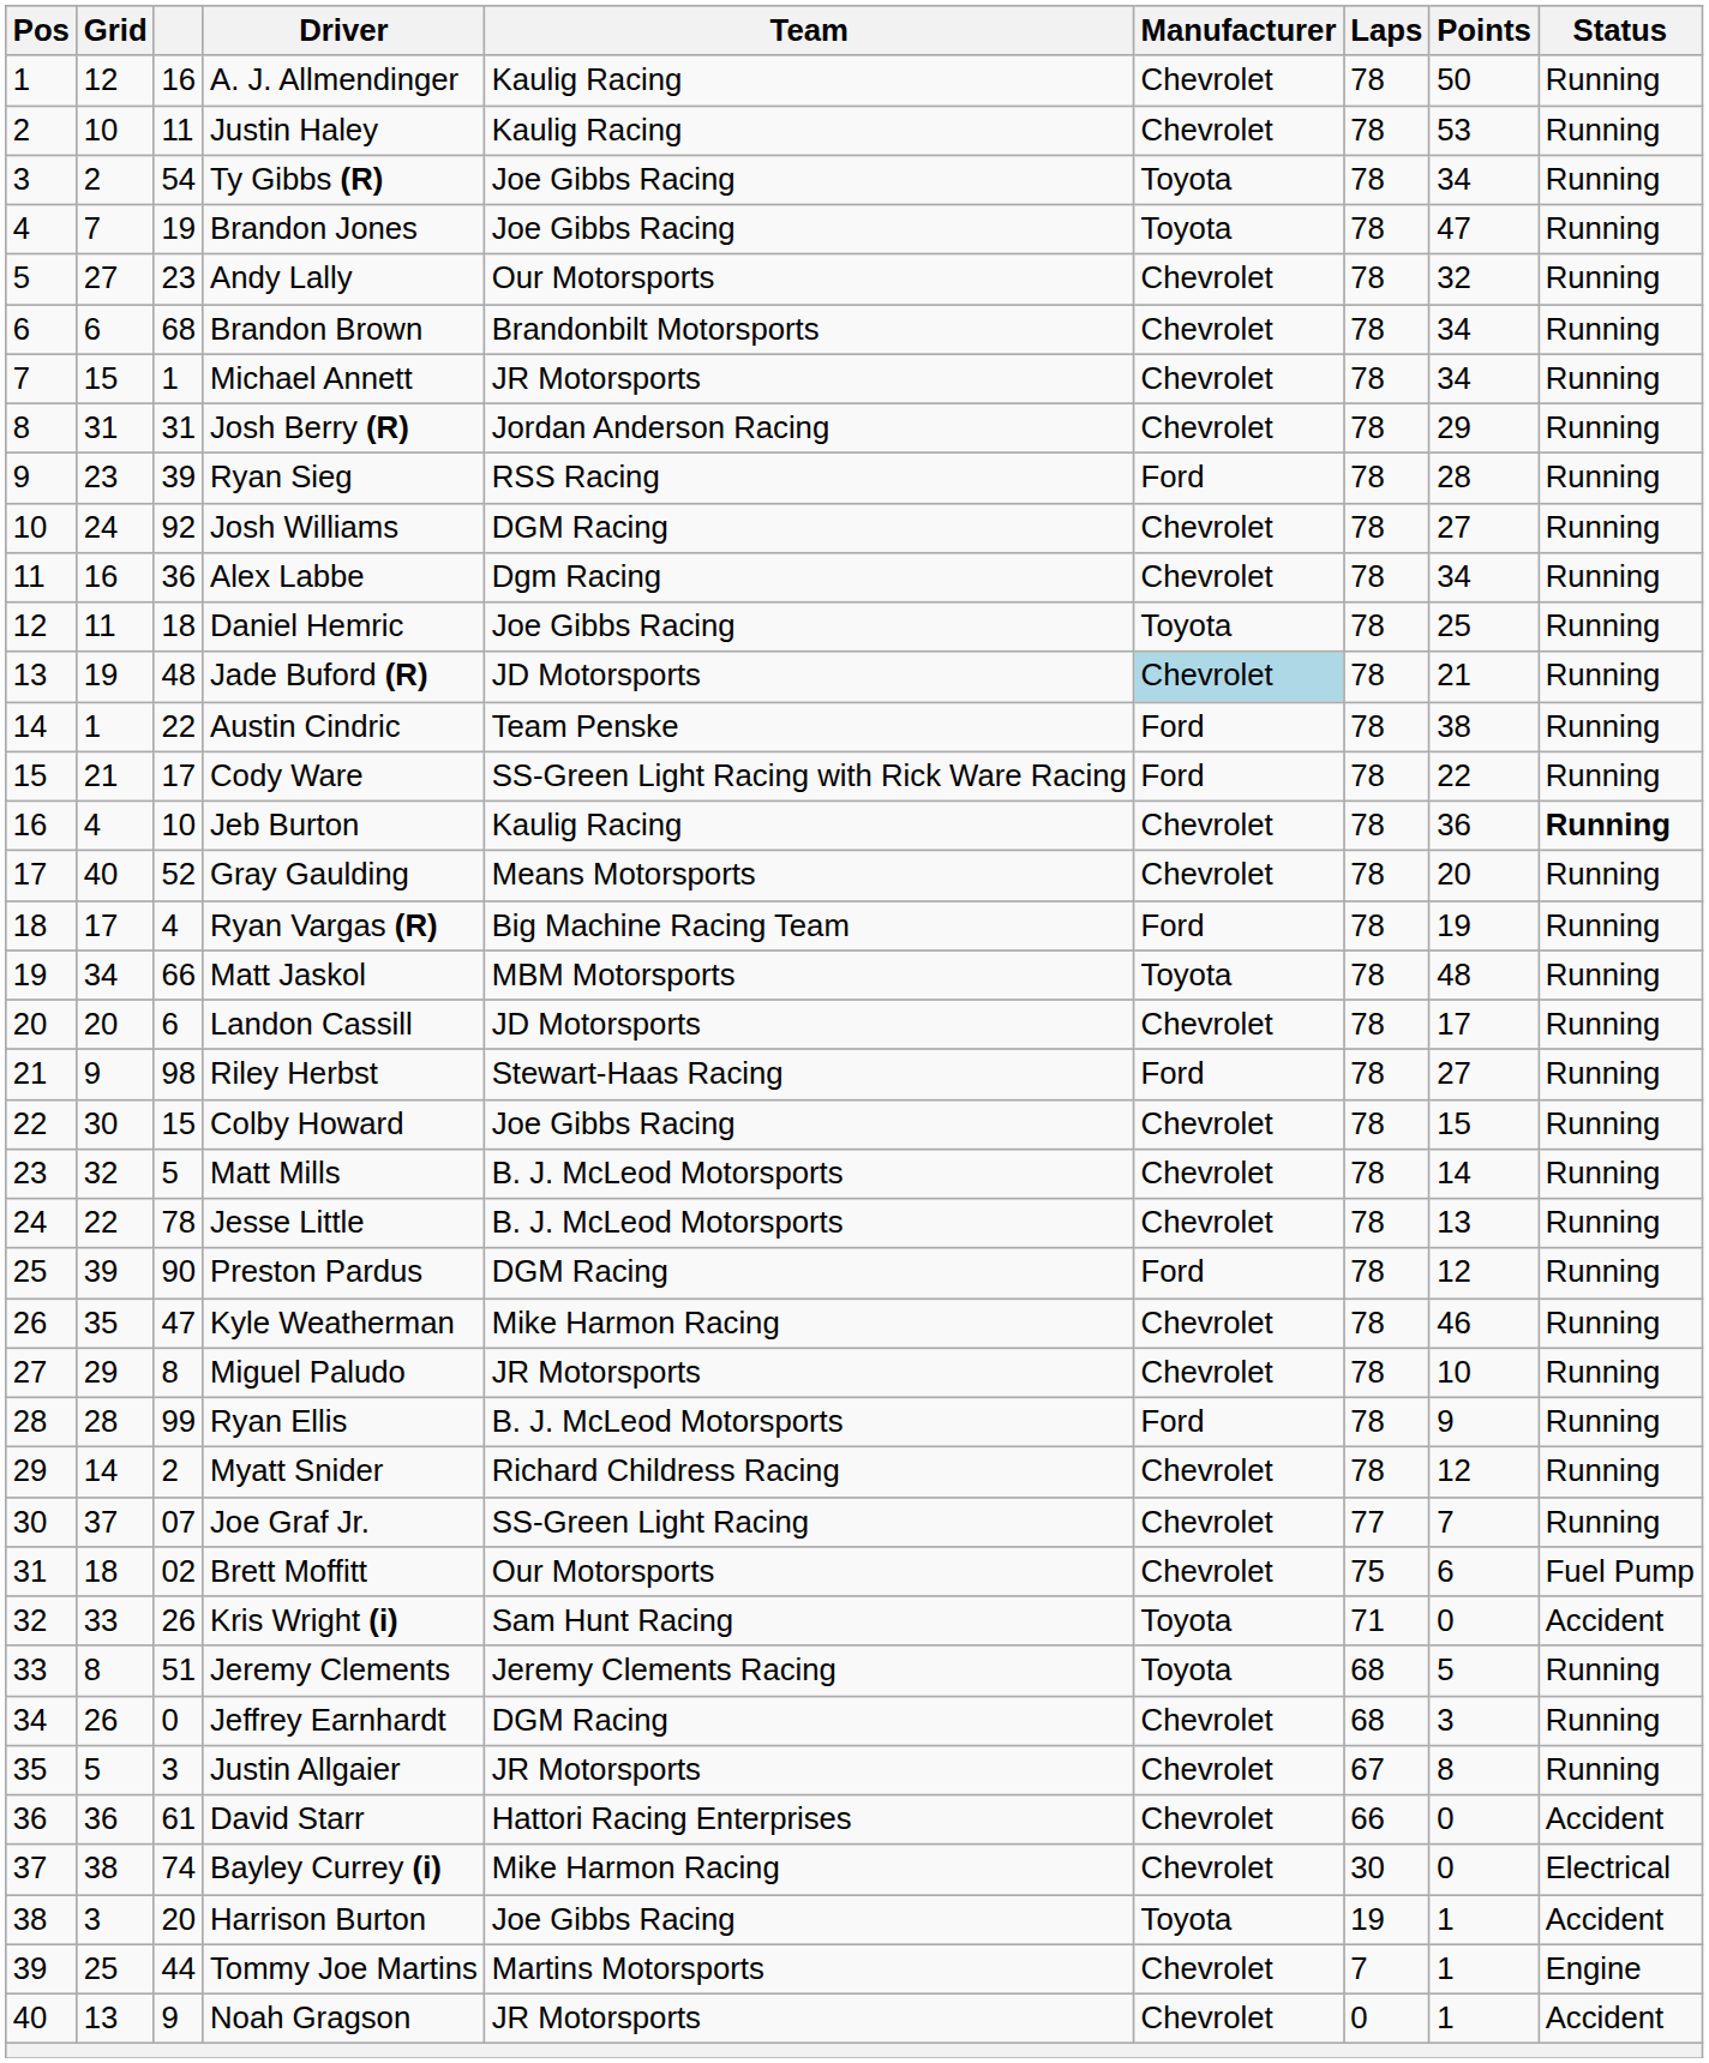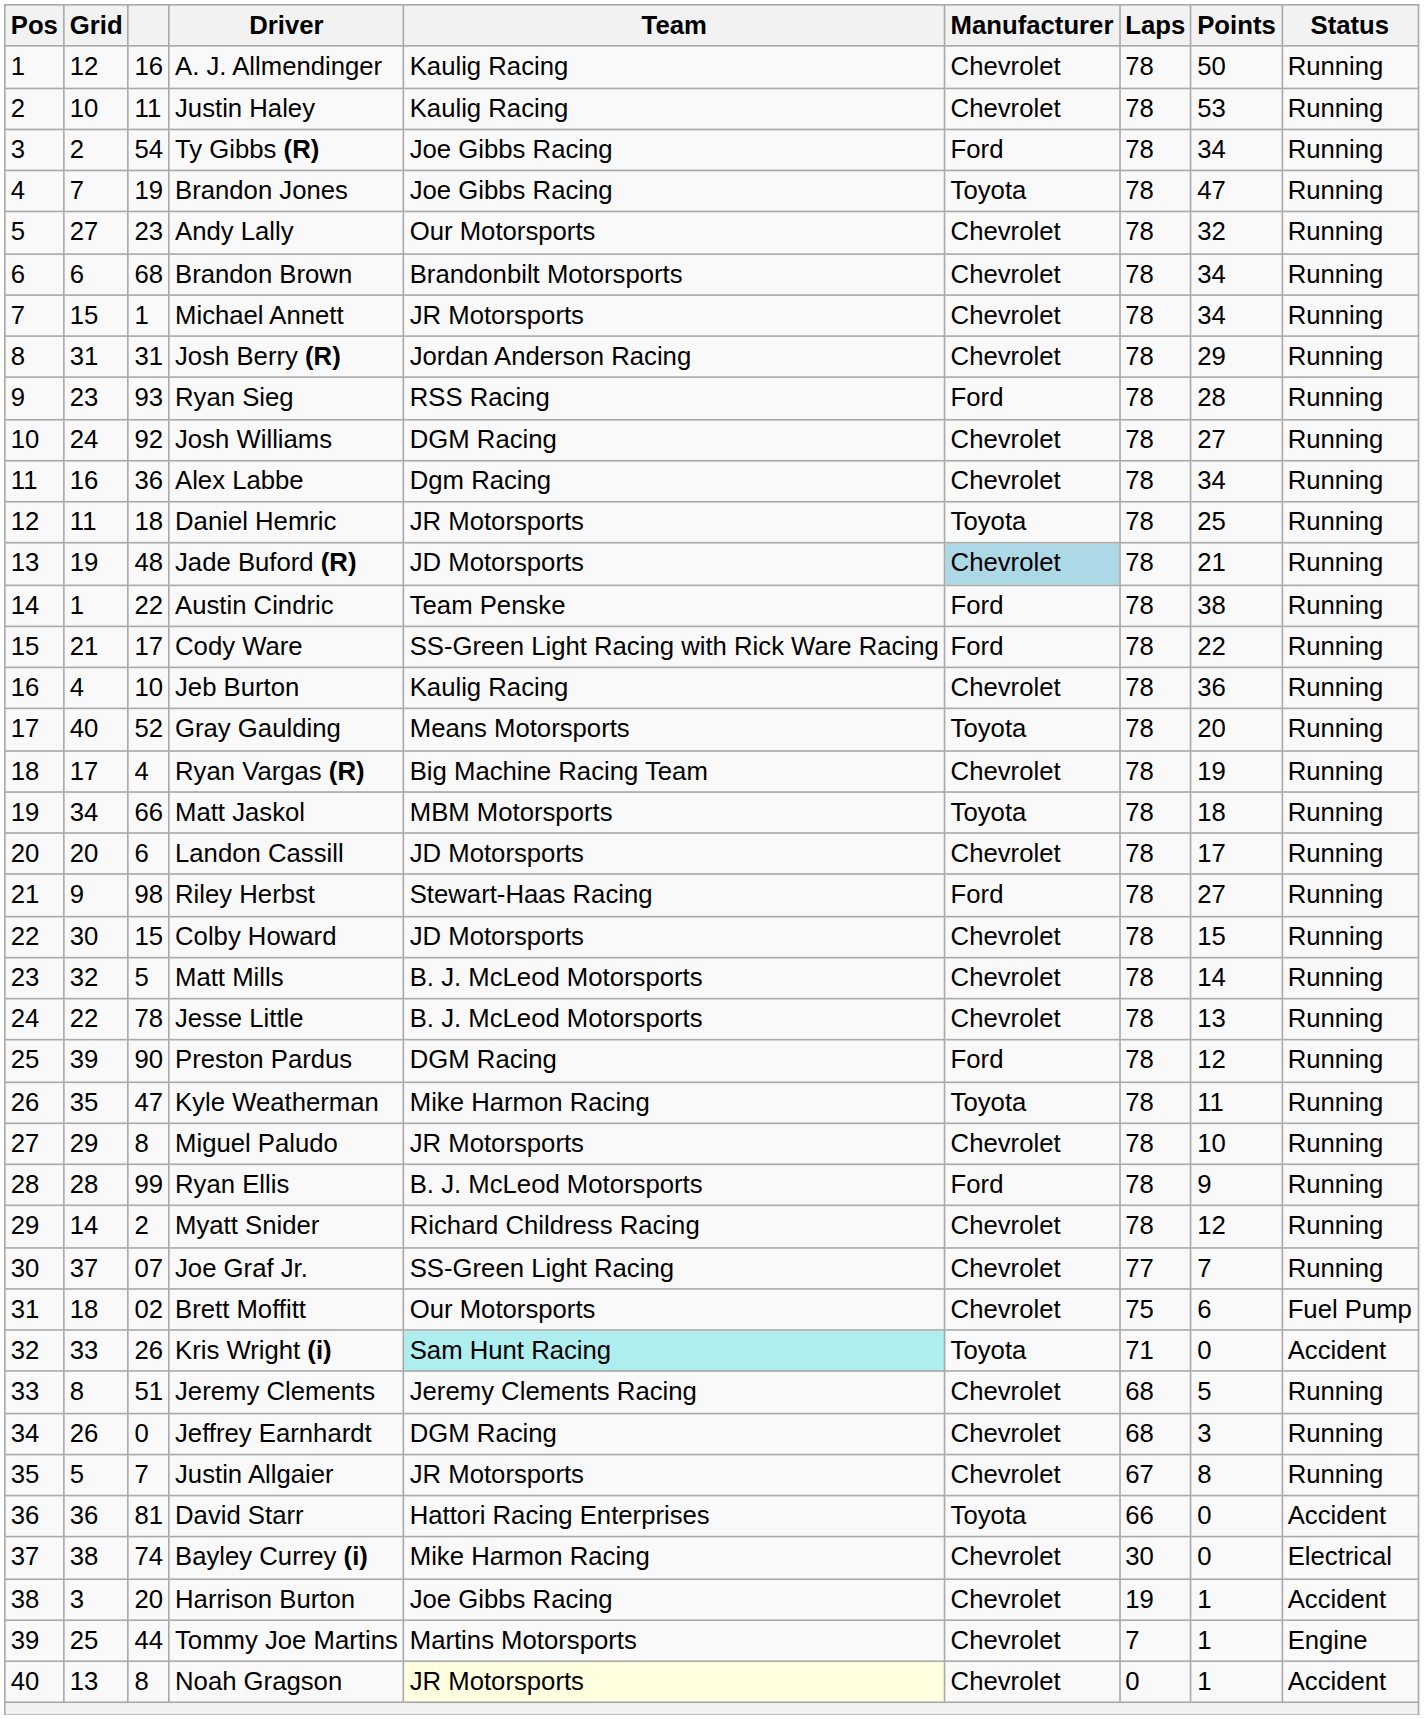 <table class="wikitable" style="font-size:98%">
 <tr>
 <th>Pos</th>
 <th>Grid</th>
 <th></th>
 <th>Driver</th>
 <th>Team</th>
 <th>Manufacturer</th>
 <th>Laps</th>
 <th>Points</th>
 <th>Status</th>
 </tr>
 <tr>
 <td>1</td>
 <td>12</td>
 <td>16</td>
 <td>A. J. Allmendinger</td>
 <td>Kaulig Racing</td>
 <td>Chevrolet</td>
 <td>78</td>
 <td>50</td>
 <td>Running</td>
 </tr>
 <tr>
 <td>2</td>
 <td>10</td>
 <td>11</td>
 <td>Justin Haley</td>
 <td>Kaulig Racing</td>
 <td>Chevrolet</td>
 <td>78</td>
 <td>53</td>
 <td>Running</td>
 </tr>
 <tr>
 <td>3</td>
 <td>2</td>
 <td>54</td>
 <td>Ty Gibbs <strong>(R)</strong></td>
 <td>Joe Gibbs Racing</td>
-<td>Toyota</td>
+<td>Ford</td>
 <td>78</td>
 <td>34</td>
 <td>Running</td>
 </tr>
 <tr>
 <td>4</td>
 <td>7</td>
 <td>19</td>
 <td>Brandon Jones</td>
 <td>Joe Gibbs Racing</td>
 <td>Toyota</td>
 <td>78</td>
 <td>47</td>
 <td>Running</td>
 </tr>
 <tr>
 <td>5</td>
 <td>27</td>
 <td>23</td>
 <td>Andy Lally</td>
 <td>Our Motorsports</td>
 <td>Chevrolet</td>
 <td>78</td>
 <td>32</td>
 <td>Running</td>
 </tr>
 <tr>
 <td>6</td>
 <td>6</td>
 <td>68</td>
 <td>Brandon Brown</td>
 <td>Brandonbilt Motorsports</td>
 <td>Chevrolet</td>
 <td>78</td>
 <td>34</td>
 <td>Running</td>
 </tr>
 <tr>
 <td>7</td>
 <td>15</td>
 <td>1</td>
 <td>Michael Annett</td>
 <td>JR Motorsports</td>
 <td>Chevrolet</td>
 <td>78</td>
 <td>34</td>
 <td>Running</td>
 </tr>
 <tr>
 <td>8</td>
 <td>31</td>
 <td>31</td>
 <td>Josh Berry <strong>(R)</strong></td>
 <td>Jordan Anderson Racing</td>
 <td>Chevrolet</td>
 <td>78</td>
 <td>29</td>
 <td>Running</td>
 </tr>
 <tr>
 <td>9</td>
 <td>23</td>
-<td>39</td>
+<td>93</td>
 <td>Ryan Sieg</td>
 <td>RSS Racing</td>
 <td>Ford</td>
 <td>78</td>
 <td>28</td>
 <td>Running</td>
 </tr>
 <tr>
 <td>10</td>
 <td>24</td>
 <td>92</td>
 <td>Josh Williams</td>
 <td>DGM Racing</td>
 <td>Chevrolet</td>
 <td>78</td>
 <td>27</td>
 <td>Running</td>
 </tr>
 <tr>
 <td>11</td>
 <td>16</td>
 <td>36</td>
 <td>Alex Labbe</td>
 <td>Dgm Racing</td>
 <td>Chevrolet</td>
 <td>78</td>
 <td>34</td>
 <td>Running</td>
 </tr>
 <tr>
 <td>12</td>
 <td>11</td>
 <td>18</td>
 <td>Daniel Hemric</td>
-<td>Joe Gibbs Racing</td>
+<td>JR Motorsports</td>
 <td>Toyota</td>
 <td>78</td>
 <td>25</td>
 <td>Running</td>
 </tr>
 <tr>
 <td>13</td>
 <td>19</td>
 <td>48</td>
 <td>Jade Buford <strong>(R)</strong></td>
 <td>JD Motorsports</td>
 <td style="background: lightblue;">Chevrolet</td>
 <td>78</td>
 <td>21</td>
 <td>Running</td>
 </tr>
 <tr>
 <td>14</td>
 <td>1</td>
 <td>22</td>
 <td>Austin Cindric</td>
 <td>Team Penske</td>
 <td>Ford</td>
 <td>78</td>
 <td>38</td>
 <td>Running</td>
 </tr>
 <tr>
 <td>15</td>
 <td>21</td>
 <td>17</td>
 <td>Cody Ware</td>
 <td>SS-Green Light Racing with Rick Ware Racing</td>
 <td>Ford</td>
 <td>78</td>
 <td>22</td>
 <td>Running</td>
 </tr>
 <tr>
 <td>16</td>
 <td>4</td>
 <td>10</td>
 <td>Jeb Burton</td>
 <td>Kaulig Racing</td>
 <td>Chevrolet</td>
 <td>78</td>
 <td>36</td>
-<td><strong>Running</strong></td>
+<td>Running</td>
 </tr>
 <tr>
 <td>17</td>
 <td>40</td>
 <td>52</td>
 <td>Gray Gaulding</td>
 <td>Means Motorsports</td>
-<td>Chevrolet</td>
+<td>Toyota</td>
 <td>78</td>
 <td>20</td>
 <td>Running</td>
 </tr>
 <tr>
 <td>18</td>
 <td>17</td>
 <td>4</td>
 <td>Ryan Vargas <strong>(R)</strong></td>
 <td>Big Machine Racing Team</td>
-<td>Ford</td>
+<td>Chevrolet</td>
 <td>78</td>
 <td>19</td>
 <td>Running</td>
 </tr>
 <tr>
 <td>19</td>
 <td>34</td>
 <td>66</td>
 <td>Matt Jaskol</td>
 <td>MBM Motorsports</td>
 <td>Toyota</td>
 <td>78</td>
-<td>48</td>
+<td>18</td>
 <td>Running</td>
 </tr>
 <tr>
 <td>20</td>
 <td>20</td>
 <td>6</td>
 <td>Landon Cassill</td>
 <td>JD Motorsports</td>
 <td>Chevrolet</td>
 <td>78</td>
 <td>17</td>
 <td>Running</td>
 </tr>
 <tr>
 <td>21</td>
 <td>9</td>
 <td>98</td>
 <td>Riley Herbst</td>
 <td>Stewart-Haas Racing</td>
 <td>Ford</td>
 <td>78</td>
 <td>27</td>
 <td>Running</td>
 </tr>
 <tr>
 <td>22</td>
 <td>30</td>
 <td>15</td>
 <td>Colby Howard</td>
-<td>Joe Gibbs Racing</td>
+<td>JD Motorsports</td>
 <td>Chevrolet</td>
 <td>78</td>
 <td>15</td>
 <td>Running</td>
 </tr>
 <tr>
 <td>23</td>
 <td>32</td>
 <td>5</td>
 <td>Matt Mills</td>
 <td>B. J. McLeod Motorsports</td>
 <td>Chevrolet</td>
 <td>78</td>
 <td>14</td>
 <td>Running</td>
 </tr>
 <tr>
 <td>24</td>
 <td>22</td>
 <td>78</td>
 <td>Jesse Little</td>
 <td>B. J. McLeod Motorsports</td>
 <td>Chevrolet</td>
 <td>78</td>
 <td>13</td>
 <td>Running</td>
 </tr>
 <tr>
 <td>25</td>
 <td>39</td>
 <td>90</td>
 <td>Preston Pardus</td>
 <td>DGM Racing</td>
 <td>Ford</td>
 <td>78</td>
 <td>12</td>
 <td>Running</td>
 </tr>
 <tr>
 <td>26</td>
 <td>35</td>
 <td>47</td>
 <td>Kyle Weatherman</td>
 <td>Mike Harmon Racing</td>
-<td>Chevrolet</td>
+<td>Toyota</td>
 <td>78</td>
-<td>46</td>
+<td>11</td>
 <td>Running</td>
 </tr>
 <tr>
 <td>27</td>
 <td>29</td>
 <td>8</td>
 <td>Miguel Paludo</td>
 <td>JR Motorsports</td>
 <td>Chevrolet</td>
 <td>78</td>
 <td>10</td>
 <td>Running</td>
 </tr>
 <tr>
 <td>28</td>
 <td>28</td>
 <td>99</td>
 <td>Ryan Ellis</td>
 <td>B. J. McLeod Motorsports</td>
 <td>Ford</td>
 <td>78</td>
 <td>9</td>
 <td>Running</td>
 </tr>
 <tr>
 <td>29</td>
 <td>14</td>
 <td>2</td>
 <td>Myatt Snider</td>
 <td>Richard Childress Racing</td>
 <td>Chevrolet</td>
 <td>78</td>
 <td>12</td>
 <td>Running</td>
 </tr>
 <tr>
 <td>30</td>
 <td>37</td>
 <td>07</td>
 <td>Joe Graf Jr.</td>
 <td>SS-Green Light Racing</td>
 <td>Chevrolet</td>
 <td>77</td>
 <td>7</td>
 <td>Running</td>
 </tr>
 <tr>
 <td>31</td>
 <td>18</td>
 <td>02</td>
 <td>Brett Moffitt</td>
 <td>Our Motorsports</td>
 <td>Chevrolet</td>
 <td>75</td>
 <td>6</td>
 <td>Fuel Pump</td>
 </tr>
 <tr>
 <td>32</td>
 <td>33</td>
 <td>26</td>
 <td>Kris Wright <strong>(i)</strong></td>
-<td>Sam Hunt Racing</td>
+<td style="background: paleturquoise;">Sam Hunt Racing</td>
 <td>Toyota</td>
 <td>71</td>
 <td>0</td>
 <td>Accident</td>
 </tr>
 <tr>
 <td>33</td>
 <td>8</td>
 <td>51</td>
 <td>Jeremy Clements</td>
 <td>Jeremy Clements Racing</td>
-<td>Toyota</td>
+<td>Chevrolet</td>
 <td>68</td>
 <td>5</td>
 <td>Running</td>
 </tr>
 <tr>
 <td>34</td>
 <td>26</td>
 <td>0</td>
 <td>Jeffrey Earnhardt</td>
 <td>DGM Racing</td>
 <td>Chevrolet</td>
 <td>68</td>
 <td>3</td>
 <td>Running</td>
 </tr>
 <tr>
 <td>35</td>
 <td>5</td>
-<td>3</td>
+<td>7</td>
 <td>Justin Allgaier</td>
 <td>JR Motorsports</td>
 <td>Chevrolet</td>
 <td>67</td>
 <td>8</td>
 <td>Running</td>
 </tr>
 <tr>
 <td>36</td>
 <td>36</td>
-<td>61</td>
+<td>81</td>
 <td>David Starr</td>
 <td>Hattori Racing Enterprises</td>
-<td>Chevrolet</td>
+<td>Toyota</td>
 <td>66</td>
 <td>0</td>
 <td>Accident</td>
 </tr>
 <tr>
 <td>37</td>
 <td>38</td>
 <td>74</td>
 <td>Bayley Currey <strong>(i)</strong></td>
 <td>Mike Harmon Racing</td>
 <td>Chevrolet</td>
 <td>30</td>
 <td>0</td>
 <td>Electrical</td>
 </tr>
 <tr>
 <td>38</td>
 <td>3</td>
 <td>20</td>
 <td>Harrison Burton</td>
 <td>Joe Gibbs Racing</td>
-<td>Toyota</td>
+<td>Chevrolet</td>
 <td>19</td>
 <td>1</td>
 <td>Accident</td>
 </tr>
 <tr>
 <td>39</td>
 <td>25</td>
 <td>44</td>
 <td>Tommy Joe Martins</td>
 <td>Martins Motorsports</td>
 <td>Chevrolet</td>
 <td>7</td>
 <td>1</td>
 <td>Engine</td>
 </tr>
 <tr>
 <td>40</td>
 <td>13</td>
-<td>9</td>
+<td>8</td>
 <td>Noah Gragson</td>
-<td>JR Motorsports</td>
+<td style="background: lightyellow;">JR Motorsports</td>
 <td>Chevrolet</td>
 <td>0</td>
 <td>1</td>
 <td>Accident</td>
 </tr>
 <tr>
 <th colspan="9"></th>
 </tr>
 <tr>
 </tr>
 </table>
